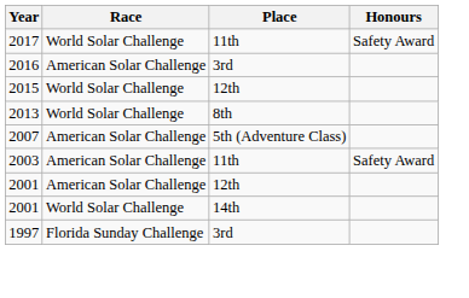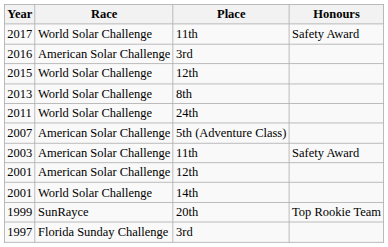 <table class="wikitable">
 <tr>
 <th>Year</th>
 <th>Race</th>
 <th>Place</th>
 <th>Honours</th>
 </tr>
 <tr>
 <td>2017</td>
 <td>World Solar Challenge</td>
 <td>11th</td>
 <td>Safety Award</td>
 </tr>
 <tr>
 <td>2016</td>
 <td>American Solar Challenge</td>
 <td>3rd</td>
 <td></td>
 </tr>
 <tr>
 <td>2015</td>
 <td>World Solar Challenge</td>
 <td>12th</td>
 <td></td>
 </tr>
 <tr>
 <td>2013</td>
 <td>World Solar Challenge</td>
 <td>8th</td>
 <td></td>
 </tr>
 <tr>
+<td>2011</td>
+<td>World Solar Challenge</td>
+<td>24th</td>
+<td></td>
+</tr>
+<tr>
 <td>2007</td>
 <td>American Solar Challenge</td>
 <td>5th (Adventure Class)</td>
 <td></td>
 </tr>
 <tr>
 <td>2003</td>
 <td>American Solar Challenge</td>
 <td>11th</td>
 <td>Safety Award</td>
 </tr>
 <tr>
 <td>2001</td>
 <td>American Solar Challenge</td>
 <td>12th</td>
 <td></td>
 </tr>
 <tr>
 <td>2001</td>
 <td>World Solar Challenge</td>
 <td>14th</td>
 <td></td>
 </tr>
 <tr>
+<td>1999</td>
+<td>SunRayce</td>
+<td>20th</td>
+<td>Top Rookie Team</td>
+</tr>
+<tr>
 <td>1997</td>
 <td>Florida Sunday Challenge</td>
 <td>3rd</td>
 <td></td>
 </tr>
 </table>
